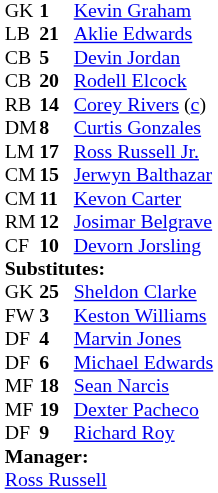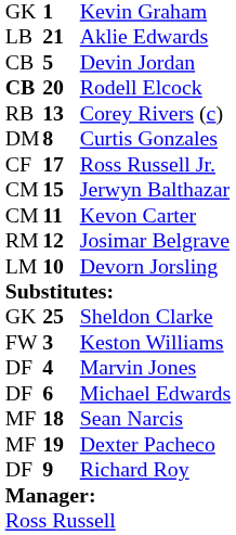 <table cellspacing="0" cellpadding="0" style="font-size:90%; margin:auto">
 <tr>
 <th width=25></th>
 <th width=25></th>
 </tr>
 <tr>
 <td>GK</td>
 <td><strong>1</strong></td>
 <td> <a href='#'>Kevin Graham</a></td>
 </tr>
 <tr>
 <td>LB</td>
 <td><strong>21</strong></td>
 <td> <a href='#'>Aklie Edwards</a></td>
 </tr>
 <tr>
 <td>CB</td>
 <td><strong>5</strong></td>
 <td> <a href='#'>Devin Jordan</a></td>
 </tr>
 <tr>
-<td>CB</td>
+<td><strong>CB</strong></td>
 <td><strong>20</strong></td>
 <td> <a href='#'>Rodell Elcock</a></td>
 </tr>
 <tr>
 <td>RB</td>
-<td><strong>14</strong></td>
+<td><strong>13</strong></td>
 <td> <a href='#'>Corey Rivers</a> (<a href='#'>c</a>)</td>
 </tr>
 <tr>
 <td>DM</td>
 <td><strong>8</strong></td>
 <td> <a href='#'>Curtis Gonzales</a></td>
 <td></td>
 <td></td>
 </tr>
 <tr>
-<td>LM</td>
+<td>CF</td>
 <td><strong>17</strong></td>
 <td> <a href='#'>Ross Russell Jr.</a></td>
 <td></td>
 <td></td>
 </tr>
 <tr>
 <td>CM</td>
 <td><strong>15</strong></td>
 <td> <a href='#'>Jerwyn Balthazar</a></td>
 <td></td>
 <td></td>
 </tr>
 <tr>
 <td>CM</td>
 <td><strong>11</strong></td>
 <td> <a href='#'>Kevon Carter</a></td>
 </tr>
 <tr>
 <td>RM</td>
 <td><strong>12</strong></td>
 <td> <a href='#'>Josimar Belgrave</a></td>
 <td></td>
 <td></td>
 </tr>
 <tr>
-<td>CF</td>
+<td>LM</td>
 <td><strong>10</strong></td>
 <td> <a href='#'>Devorn Jorsling</a></td>
 </tr>
 <tr>
 <td colspan=3><strong>Substitutes:</strong></td>
 </tr>
 <tr>
 <td>GK</td>
 <td><strong>25</strong></td>
 <td> <a href='#'>Sheldon Clarke</a></td>
 </tr>
 <tr>
 <td>FW</td>
 <td><strong>3</strong></td>
 <td> <a href='#'>Keston Williams</a></td>
 </tr>
 <tr>
 <td>DF</td>
 <td><strong>4</strong></td>
 <td> <a href='#'>Marvin Jones</a></td>
 </tr>
 <tr>
 <td>DF</td>
 <td><strong>6</strong></td>
 <td> <a href='#'>Michael Edwards</a></td>
 <td></td>
 <td></td>
 </tr>
 <tr>
 <td>MF</td>
 <td><strong>18</strong></td>
 <td> <a href='#'>Sean Narcis</a></td>
 <td></td>
 <td></td>
 </tr>
 <tr>
 <td>MF</td>
 <td><strong>19</strong></td>
 <td> <a href='#'>Dexter Pacheco</a></td>
 </tr>
 <tr>
 <td>DF</td>
 <td><strong>9</strong></td>
 <td> <a href='#'>Richard Roy</a></td>
 <td></td>
 <td></td>
 </tr>
 <tr>
 <td colspan=3><strong>Manager:</strong></td>
 </tr>
 <tr>
 <td colspan=4> <a href='#'>Ross Russell</a></td>
 </tr>
 </table>
